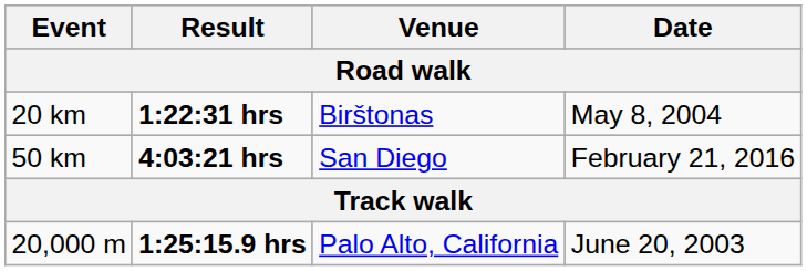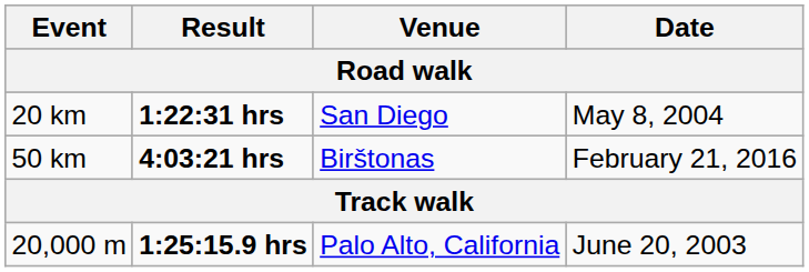 <table class="wikitable" style="border-collapse: collapse; font-size: 95%;">
 <tr>
 <th>Event</th>
 <th>Result</th>
 <th>Venue</th>
 <th>Date</th>
 </tr>
 <tr>
 <th colspan="4">Road walk</th>
 </tr>
 <tr>
 <td>20 km</td>
 <td><strong>1:22:31 hrs </strong></td>
-<td> <a href='#'>Birštonas</a></td>
+<td> <a href='#'>San Diego</a></td>
 <td>May 8, 2004</td>
 </tr>
 <tr>
 <td>50 km</td>
 <td><strong>4:03:21 hrs</strong></td>
-<td> <a href='#'>San Diego</a></td>
+<td> <a href='#'>Birštonas</a></td>
 <td>February 21, 2016</td>
 </tr>
 <tr>
 <th colspan="4">Track walk</th>
 </tr>
 <tr>
 <td>20,000 m</td>
 <td><strong>1:25:15.9 hrs</strong></td>
 <td> <a href='#'>Palo Alto, California</a></td>
 <td>June 20, 2003</td>
 </tr>
 </table>
